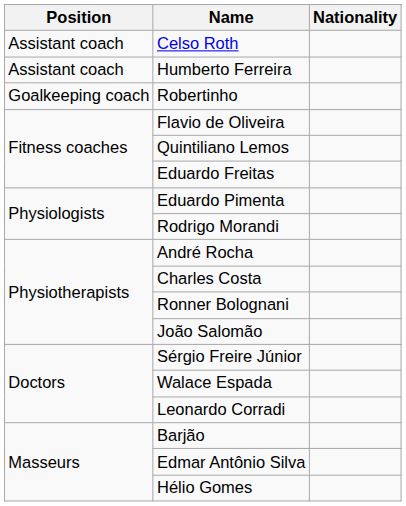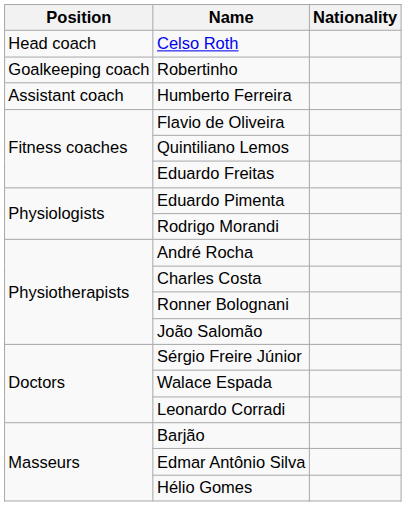 <table class="wikitable">
 <tr>
 <th>Position</th>
 <th>Name</th>
 <th>Nationality</th>
 </tr>
 <tr>
-<td>Assistant coach</td>
+<td>Head coach</td>
 <td><a href='#'>Celso Roth</a></td>
+<td></td>
+</tr>
+<tr>
+<td>Goalkeeping coach</td>
+<td>Robertinho</td>
 <td></td>
 </tr>
 <tr>
 <td>Assistant coach</td>
 <td>Humberto Ferreira</td>
-<td></td>
-</tr>
-<tr>
-<td>Goalkeeping coach</td>
-<td>Robertinho</td>
 <td></td>
 </tr>
 <tr>
 <td rowspan=3>Fitness coaches</td>
 <td>Flavio de Oliveira</td>
 <td></td>
 </tr>
 <tr>
 <td>Quintiliano Lemos</td>
 <td></td>
 </tr>
 <tr>
 <td>Eduardo Freitas</td>
 <td></td>
 </tr>
 <tr>
 <td rowspan=2>Physiologists</td>
 <td>Eduardo Pimenta</td>
 <td></td>
 </tr>
 <tr>
 <td>Rodrigo Morandi</td>
 <td></td>
 </tr>
 <tr>
 <td rowspan=4>Physiotherapists</td>
 <td>André Rocha</td>
 <td></td>
 </tr>
 <tr>
 <td>Charles Costa</td>
 <td></td>
 </tr>
 <tr>
 <td>Ronner Bolognani</td>
 <td></td>
 </tr>
 <tr>
 <td>João Salomão</td>
 <td></td>
 </tr>
 <tr>
 <td rowspan=3>Doctors</td>
 <td>Sérgio Freire Júnior</td>
 <td></td>
 </tr>
 <tr>
 <td>Walace Espada</td>
 <td></td>
 </tr>
 <tr>
 <td>Leonardo Corradi</td>
 <td></td>
 </tr>
 <tr>
 <td rowspan=3>Masseurs</td>
 <td>Barjão</td>
 <td></td>
 </tr>
 <tr>
 <td>Edmar Antônio Silva</td>
 <td></td>
 </tr>
 <tr>
 <td>Hélio Gomes</td>
 <td></td>
 </tr>
 </table>
